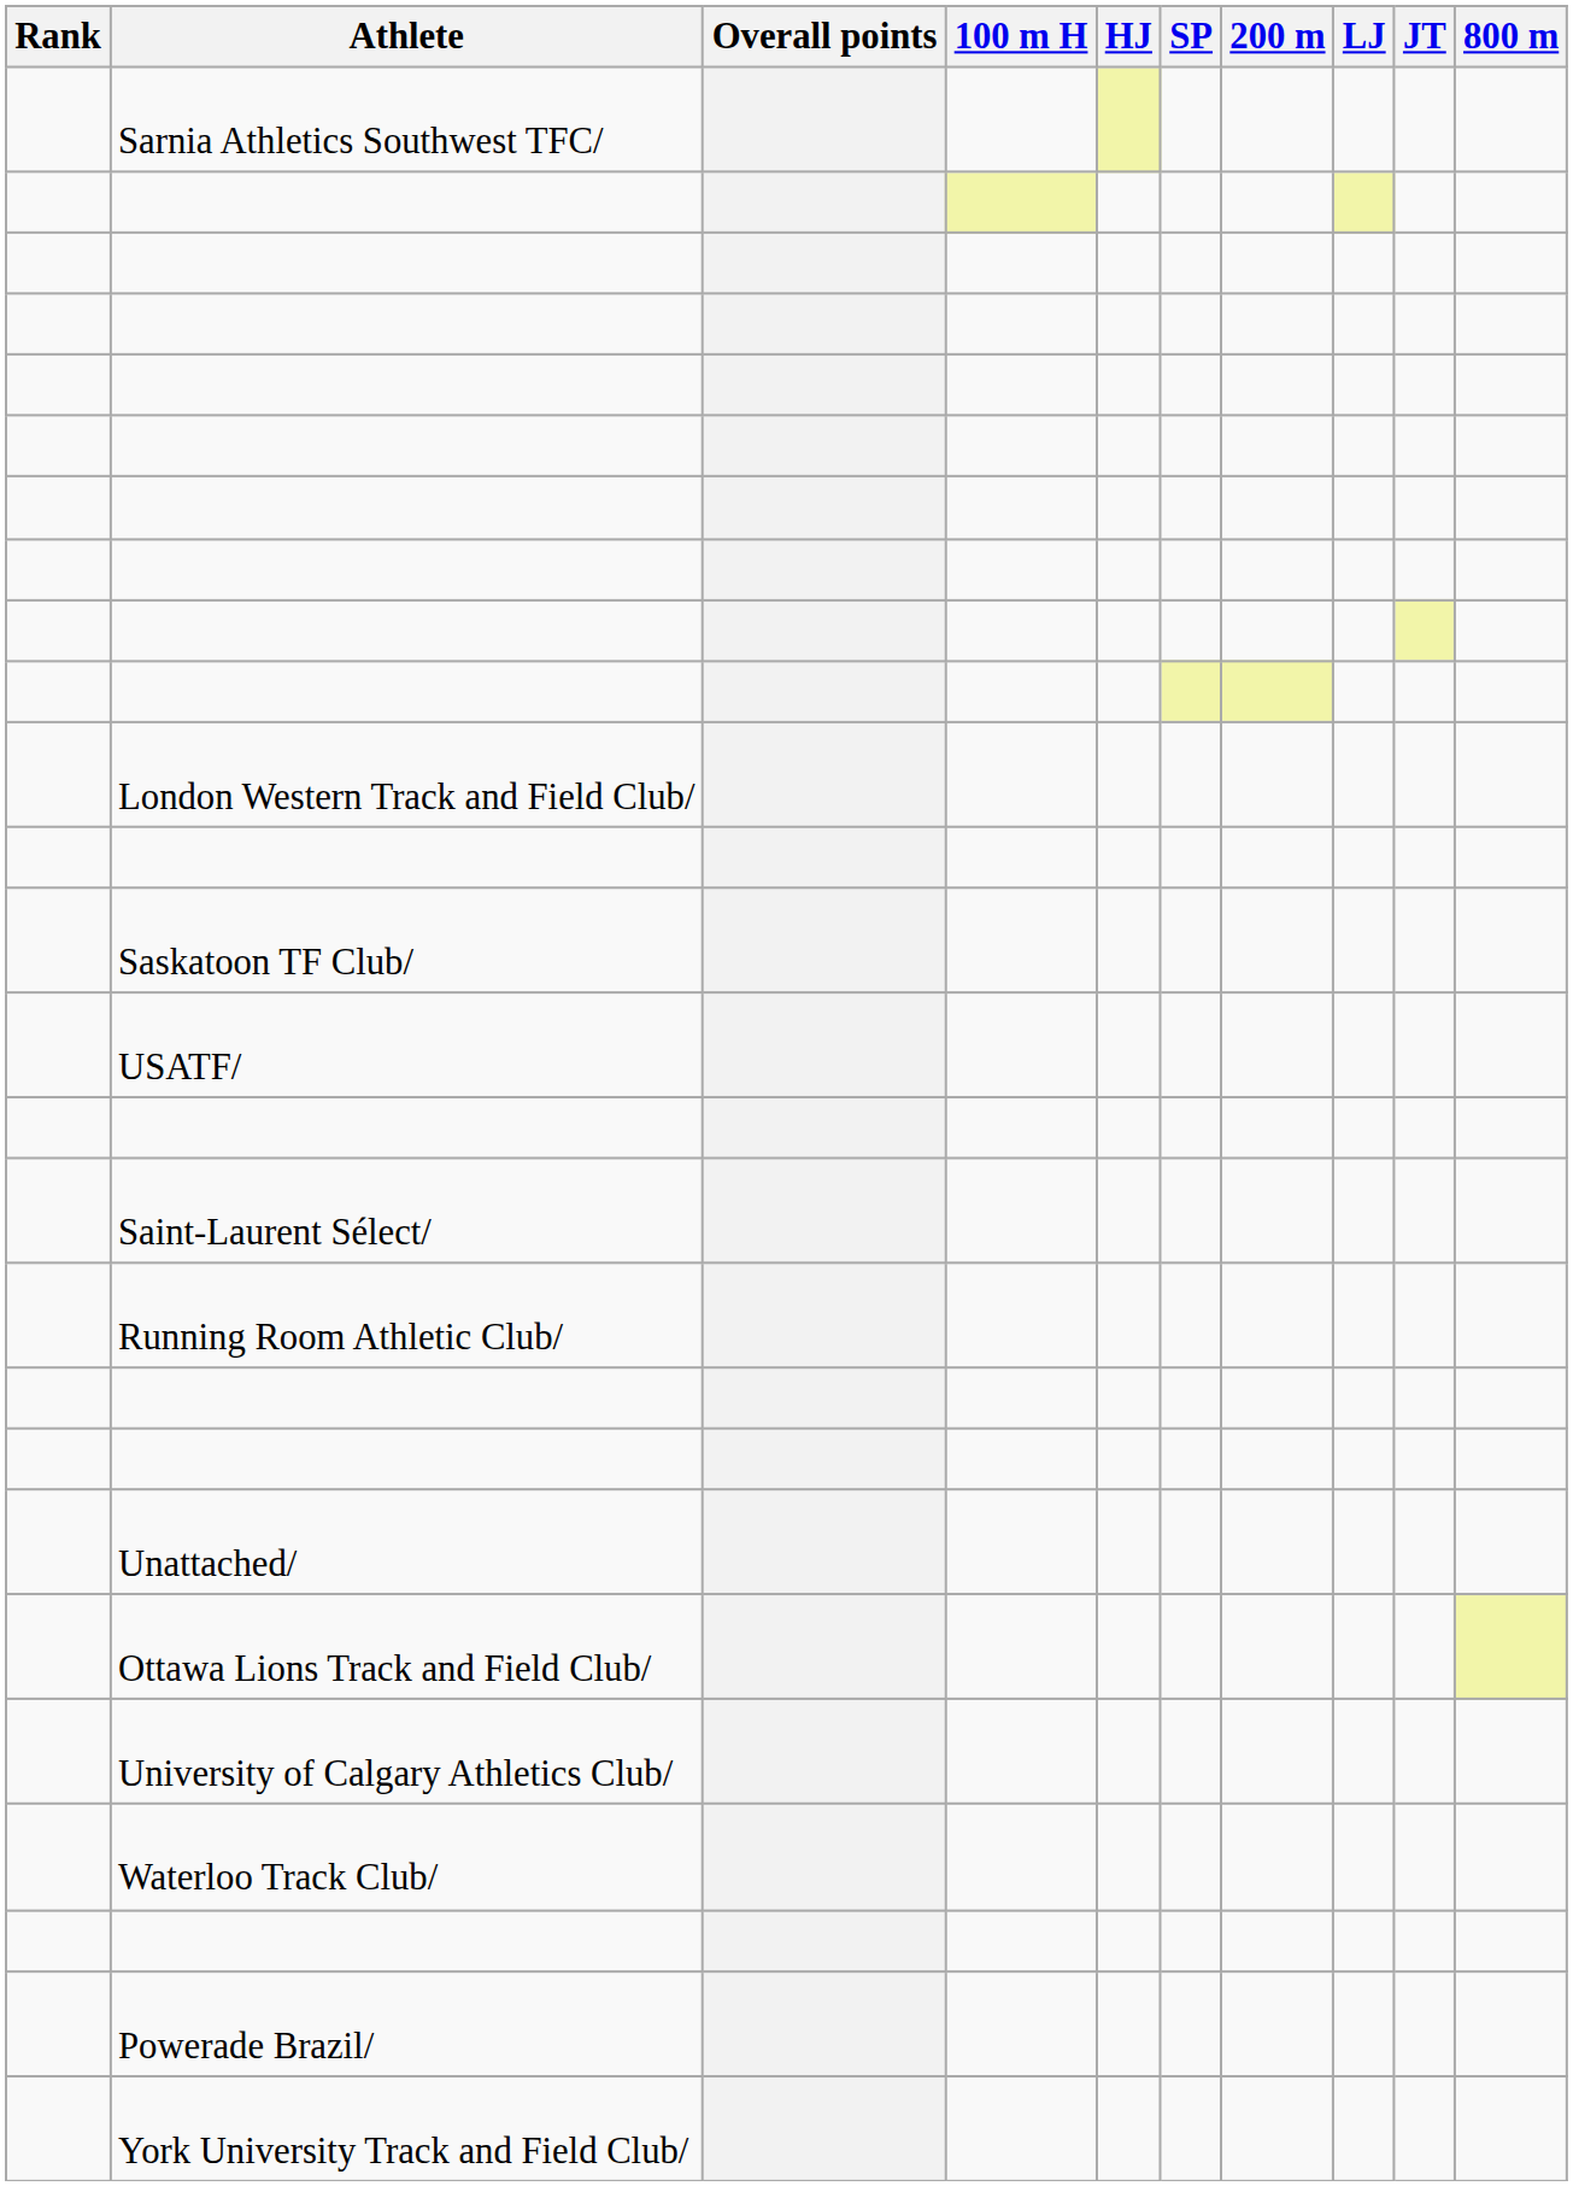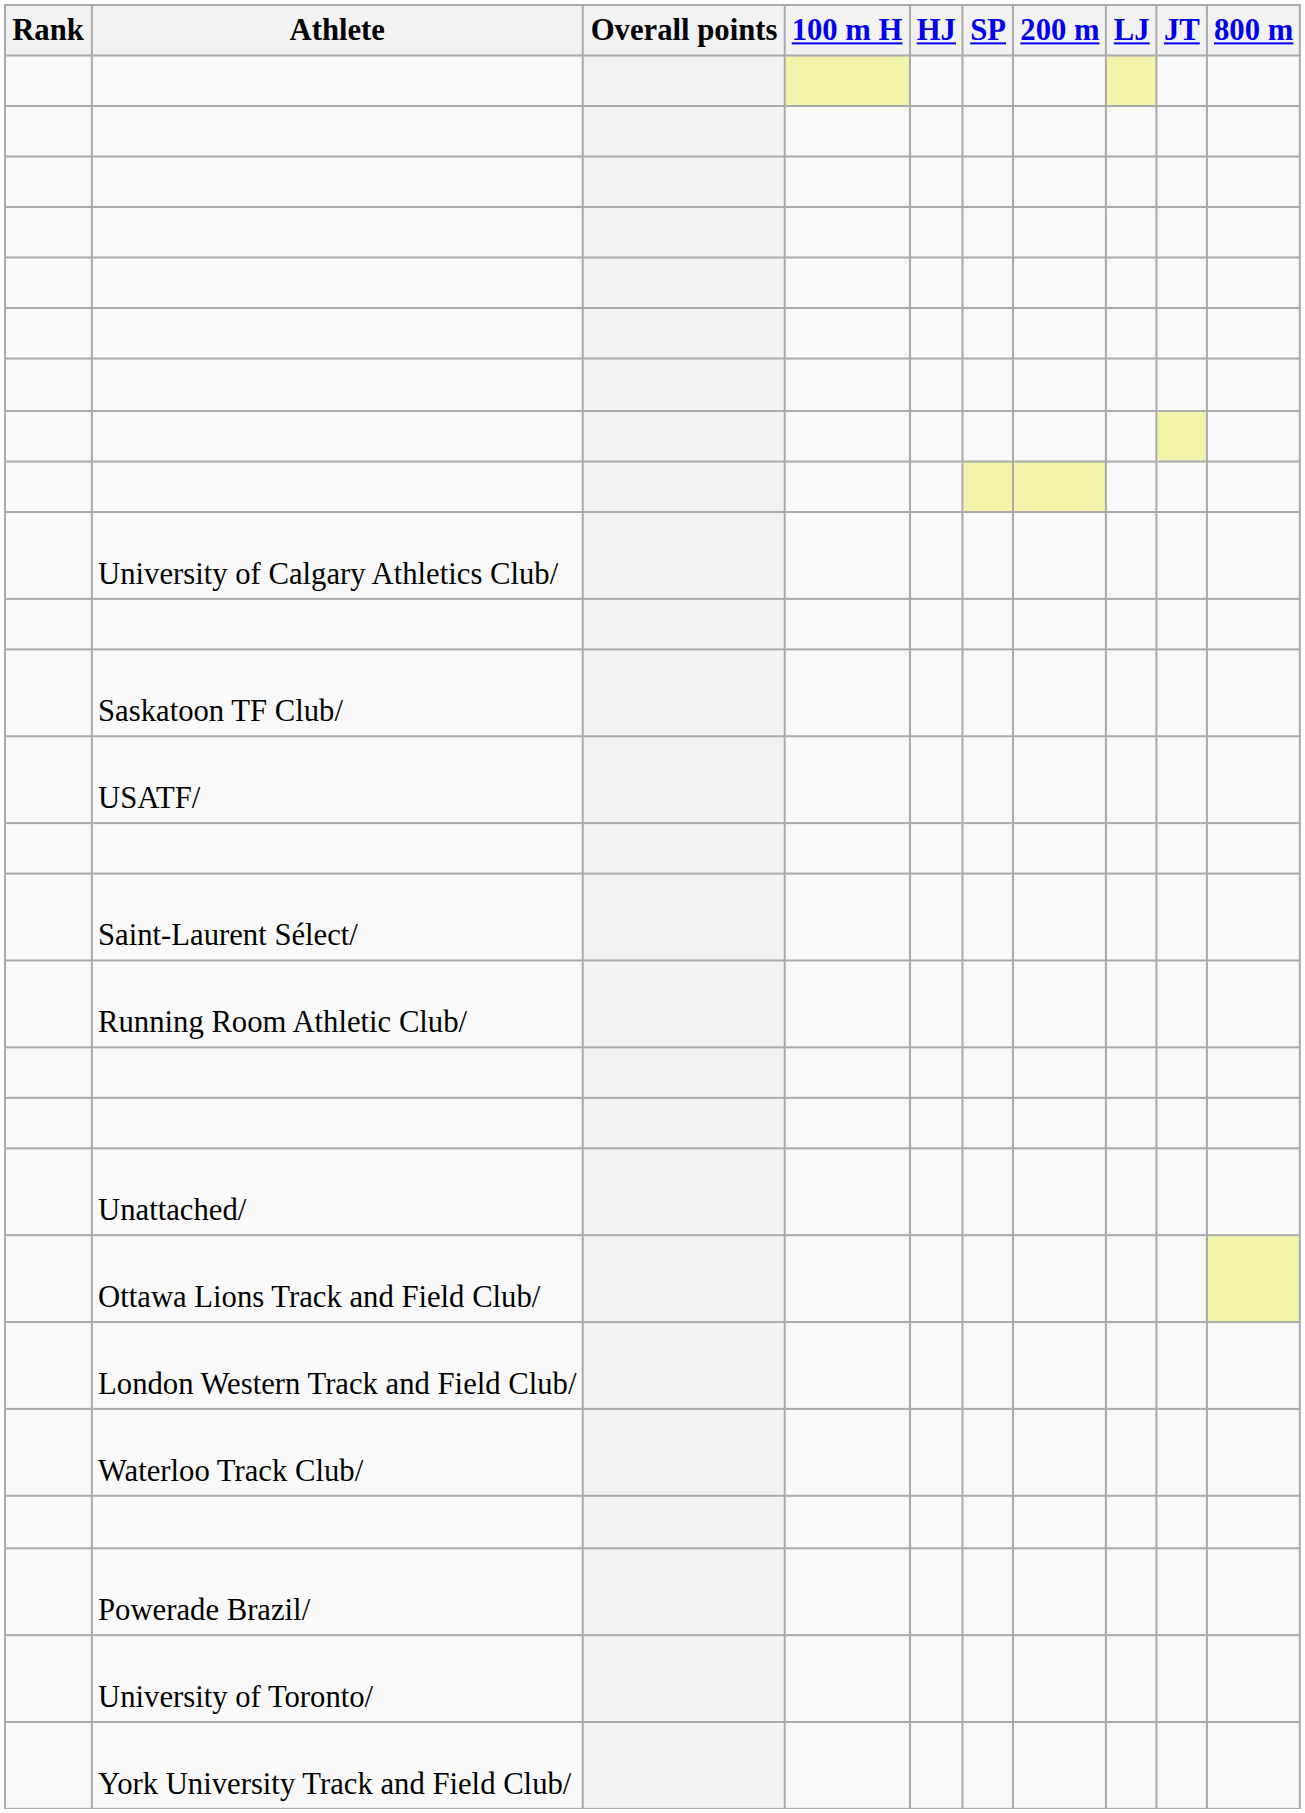 <table class="wikitable sortable" style="font-size:95%;">
 <tr>
 <th>Rank</th>
 <th>Athlete</th>
 <th>Overall points</th>
 <th><a href='#'>100 m H</a></th>
 <th><a href='#'>HJ</a></th>
 <th><a href='#'>SP</a></th>
 <th><a href='#'>200 m</a></th>
 <th><a href='#'>LJ</a></th>
 <th><a href='#'>JT</a></th>
 <th><a href='#'>800 m</a></th>
-</tr>
-<tr>
-<td align=center></td>
-<td align=left> <br>Sarnia Athletics Southwest TFC/</td>
-<th></th>
-<td></td>
-<td bgcolor=#F2F5A9></td>
-<td></td>
-<td></td>
-<td></td>
-<td></td>
-<td></td>
 </tr>
 <tr>
 <td align=center></td>
 <td align=left> <br></td>
 <th></th>
 <td bgcolor=#F2F5A9></td>
 <td></td>
 <td></td>
 <td></td>
 <td bgcolor=#F2F5A9></td>
 <td></td>
 <td></td>
 </tr>
 <tr>
 <td align=center></td>
 <td align=left> <br></td>
 <th></th>
 <td></td>
 <td></td>
 <td></td>
 <td></td>
 <td></td>
 <td></td>
 <td></td>
 </tr>
 <tr>
 <td align=center></td>
 <td align=left> <br></td>
 <th></th>
 <td></td>
 <td></td>
 <td></td>
 <td></td>
 <td></td>
 <td></td>
 <td></td>
 </tr>
 <tr>
 <td align=center></td>
 <td align=left> <br></td>
 <th></th>
 <td></td>
 <td></td>
 <td></td>
 <td></td>
 <td></td>
 <td></td>
 <td></td>
 </tr>
 <tr>
 <td align=center></td>
 <td align=left> <br></td>
 <th></th>
 <td></td>
 <td></td>
 <td></td>
 <td></td>
 <td></td>
 <td></td>
 <td></td>
 </tr>
 <tr>
 <td align=center></td>
 <td align=left> <br></td>
 <th></th>
 <td></td>
 <td></td>
 <td></td>
 <td></td>
 <td></td>
 <td></td>
 <td></td>
 </tr>
 <tr>
 <td align=center></td>
 <td align=left> <br></td>
 <th></th>
 <td></td>
 <td></td>
 <td></td>
 <td></td>
 <td></td>
 <td></td>
 <td></td>
 </tr>
 <tr>
 <td align=center></td>
 <td align=left> <br></td>
 <th></th>
 <td></td>
 <td></td>
 <td></td>
 <td></td>
 <td></td>
 <td bgcolor=#F2F5A9></td>
 <td></td>
 </tr>
 <tr>
 <td align=center></td>
 <td align=left> <br></td>
 <th></th>
 <td></td>
 <td></td>
 <td bgcolor=#F2F5A9></td>
 <td bgcolor=#F2F5A9></td>
 <td></td>
 <td></td>
 <td></td>
 </tr>
 <tr>
 <td align=center></td>
-<td align=left> <br>London Western Track and Field Club/</td>
+<td align=left> <br>University of Calgary Athletics Club/</td>
 <th></th>
 <td></td>
 <td></td>
 <td></td>
 <td></td>
 <td></td>
 <td></td>
 <td></td>
 </tr>
 <tr>
 <td align=center></td>
 <td align=left> <br></td>
 <th></th>
 <td></td>
 <td></td>
 <td></td>
 <td></td>
 <td></td>
 <td></td>
 <td></td>
 </tr>
 <tr>
 <td align=center></td>
 <td align=left> <br>Saskatoon TF Club/</td>
 <th></th>
 <td></td>
 <td></td>
 <td></td>
 <td></td>
 <td></td>
 <td></td>
 <td></td>
 </tr>
 <tr>
 <td align=center></td>
 <td align=left> <br>USATF/</td>
 <th></th>
 <td></td>
 <td></td>
 <td></td>
 <td></td>
 <td></td>
 <td></td>
 <td></td>
 </tr>
 <tr>
 <td align=center></td>
 <td align=left> <br></td>
 <th></th>
 <td></td>
 <td></td>
 <td></td>
 <td></td>
 <td></td>
 <td></td>
 <td></td>
 </tr>
 <tr>
 <td align=center></td>
 <td align=left> <br>Saint-Laurent Sélect/</td>
 <th></th>
 <td></td>
 <td></td>
 <td></td>
 <td></td>
 <td></td>
 <td></td>
 <td></td>
 </tr>
 <tr>
 <td align=center></td>
 <td align=left> <br>Running Room Athletic Club/</td>
 <th></th>
 <td></td>
 <td></td>
 <td></td>
 <td></td>
 <td></td>
 <td></td>
 <td></td>
 </tr>
 <tr>
 <td align=center></td>
 <td align=left> <br></td>
 <th></th>
 <td></td>
 <td></td>
 <td></td>
 <td></td>
 <td></td>
 <td></td>
 <td></td>
 </tr>
 <tr>
 <td align=center></td>
 <td align=left> <br></td>
 <th></th>
 <td></td>
 <td></td>
 <td></td>
 <td></td>
 <td></td>
 <td></td>
 <td></td>
 </tr>
 <tr>
 <td align=center></td>
 <td align=left> <br>Unattached/</td>
 <th></th>
 <td></td>
 <td></td>
 <td></td>
 <td></td>
 <td></td>
 <td></td>
 <td></td>
 </tr>
 <tr>
 <td align=center></td>
 <td align=left> <br>Ottawa Lions Track and Field Club/</td>
 <th></th>
 <td></td>
 <td></td>
 <td></td>
 <td></td>
 <td></td>
 <td></td>
 <td bgcolor=#F2F5A9></td>
 </tr>
 <tr>
 <td align=center></td>
-<td align=left> <br>University of Calgary Athletics Club/</td>
+<td align=left> <br>London Western Track and Field Club/</td>
 <th></th>
 <td></td>
 <td></td>
 <td></td>
 <td></td>
 <td></td>
 <td></td>
 <td></td>
 </tr>
 <tr>
 <td align=center></td>
 <td align=left> <br>Waterloo Track Club/</td>
 <th></th>
 <td></td>
 <td></td>
 <td></td>
 <td></td>
 <td></td>
 <td></td>
 <td></td>
 </tr>
 <tr>
 <td align=center></td>
 <td align=left> <br></td>
 <th></th>
 <td></td>
 <td></td>
 <td></td>
 <td></td>
 <td></td>
 <td></td>
 <td></td>
 </tr>
 <tr>
 <td align=center></td>
 <td align=left> <br>Powerade Brazil/</td>
 <th></th>
 <td></td>
 <td></td>
 <td></td>
 <td></td>
 <td></td>
 <td></td>
 <td></td>
 </tr>
 <tr>
 <td align=center></td>
+<td align=left> <br>University of Toronto/</td>
+<th></th>
+<td></td>
+<td></td>
+<td></td>
+<td></td>
+<td></td>
+<td></td>
+<td></td>
+</tr>
+<tr>
+<td align=center></td>
 <td align=left> <br>York University Track and Field Club/</td>
 <th></th>
 <td></td>
 <td></td>
 <td></td>
 <td></td>
 <td></td>
 <td></td>
 <td></td>
 </tr>
 </table>
